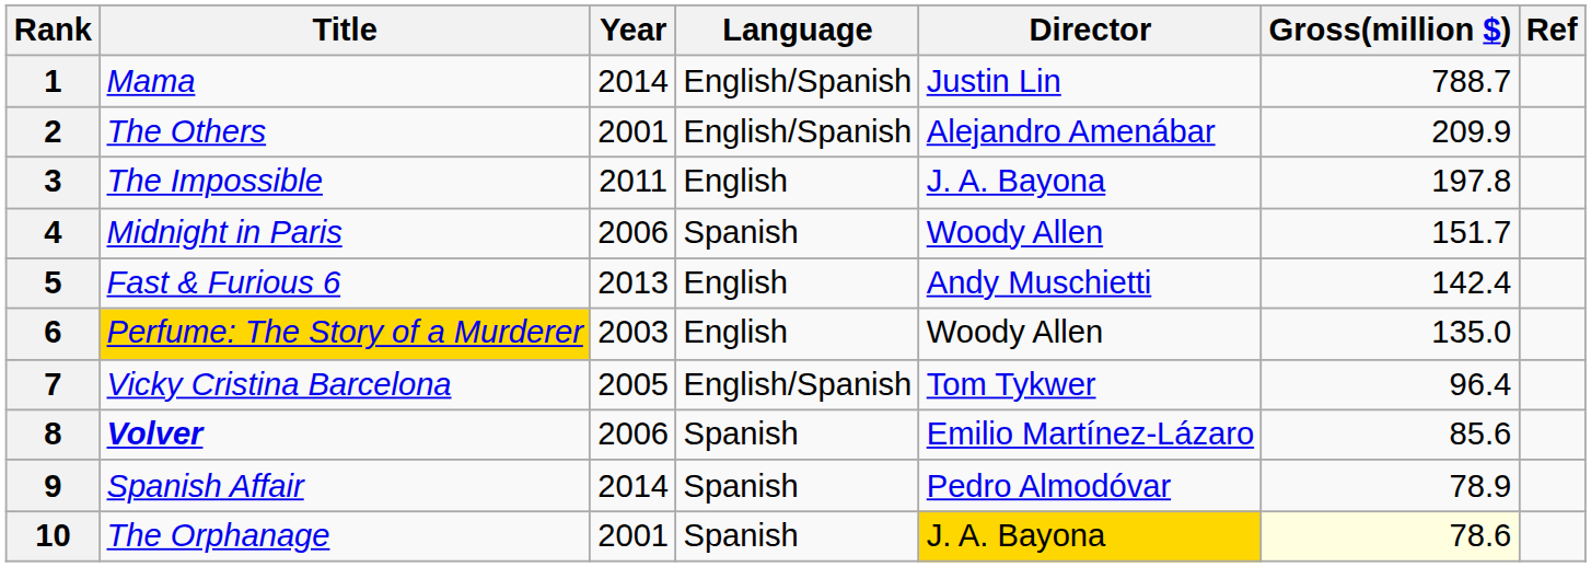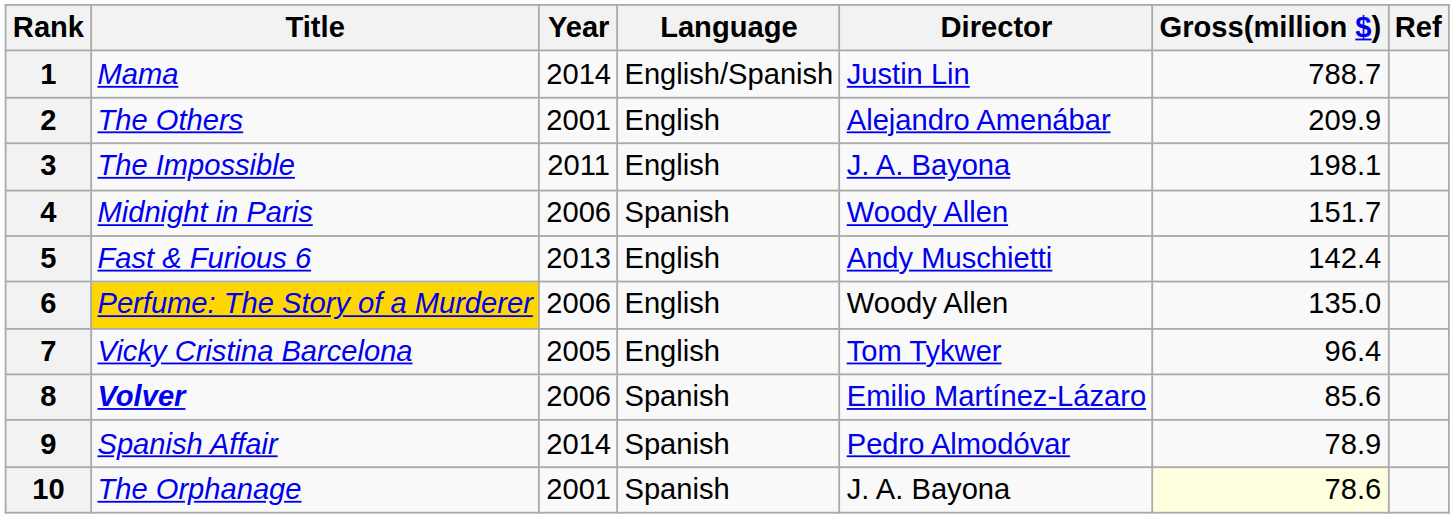 <table class="wikitable" style="margin:1em auto;">
 <tr>
 <th>Rank</th>
 <th>Title</th>
 <th>Year</th>
 <th>Language</th>
 <th>Director</th>
 <th>Gross(million <a href='#'>$</a>)</th>
 <th>Ref</th>
 </tr>
 <tr>
 <th align = "center">1</th>
 <td><em><a href='#'>Mama</a></em></td>
 <td align = "center">2014</td>
 <td>English/Spanish</td>
 <td><a href='#'>Justin Lin</a></td>
 <td align = "right">788.7</td>
 <td></td>
 </tr>
 <tr>
 <th align = "center">2</th>
 <td><em><a href='#'>The Others</a></em></td>
 <td align = "center">2001</td>
-<td>English/Spanish</td>
+<td>English</td>
 <td><a href='#'>Alejandro Amenábar</a></td>
 <td align = "right">209.9</td>
 <td></td>
 </tr>
 <tr>
 <th align = "center">3</th>
 <td><em><a href='#'>The Impossible</a></em></td>
 <td align = "center">2011</td>
 <td>English</td>
 <td><a href='#'>J. A. Bayona</a></td>
-<td align = "right">197.8</td>
+<td align = "right">198.1</td>
 <td></td>
 </tr>
 <tr>
 <th align = "center">4</th>
 <td><em><a href='#'>Midnight in Paris</a></em></td>
 <td align = "center">2006</td>
 <td>Spanish</td>
 <td><a href='#'>Woody Allen</a></td>
 <td align = "right">151.7</td>
 <td></td>
 </tr>
 <tr>
 <th align = "center">5</th>
 <td><em><a href='#'>Fast & Furious 6</a></em></td>
 <td align = "center">2013</td>
 <td>English</td>
 <td><a href='#'>Andy Muschietti</a></td>
 <td align = "right">142.4</td>
 <td></td>
 </tr>
 <tr>
 <th align = "center">6</th>
 <td style="background: gold;"><em><a href='#'>Perfume: The Story of a Murderer</a></em></td>
-<td align = "center">2003</td>
+<td align = "center">2006</td>
 <td>English</td>
 <td>Woody Allen</td>
 <td align = "right">135.0</td>
 <td></td>
 </tr>
 <tr>
 <th align = "center">7</th>
 <td><em><a href='#'>Vicky Cristina Barcelona</a></em></td>
 <td align = "center">2005</td>
-<td>English/Spanish</td>
+<td>English</td>
 <td><a href='#'>Tom Tykwer</a></td>
 <td align = "right">96.4</td>
 <td></td>
 </tr>
 <tr>
 <th align = "center">8</th>
 <td><strong><em><a href='#'>Volver</a></em></strong></td>
 <td align = "center">2006</td>
 <td>Spanish</td>
 <td><a href='#'>Emilio Martínez-Lázaro</a></td>
 <td align = "right">85.6</td>
 <td></td>
 </tr>
 <tr>
 <th align = "center">9</th>
 <td><em><a href='#'>Spanish Affair</a></em></td>
 <td align = "center">2014</td>
 <td>Spanish</td>
 <td><a href='#'>Pedro Almodóvar</a></td>
 <td align = "right">78.9</td>
 <td></td>
 </tr>
 <tr>
 <th align = "center">10</th>
 <td><em><a href='#'>The Orphanage</a></em></td>
 <td align = "center">2001</td>
 <td>Spanish</td>
-<td style="background: gold;">J. A. Bayona</td>
+<td>J. A. Bayona</td>
 <td align = "right" style="background: lightyellow;">78.6</td>
 <td></td>
 </tr>
 </table>
